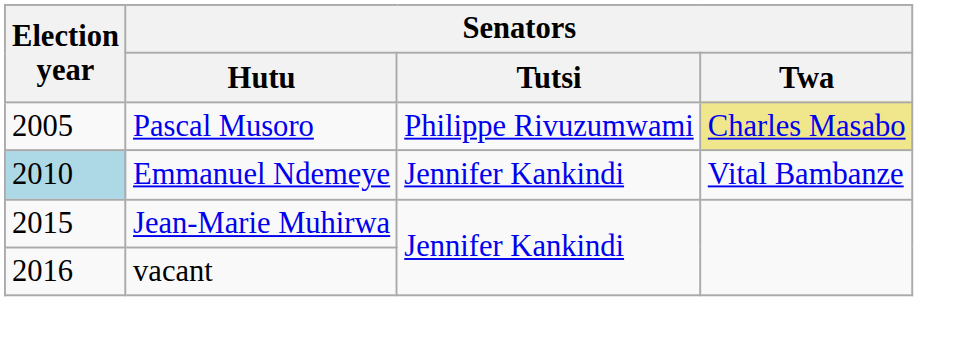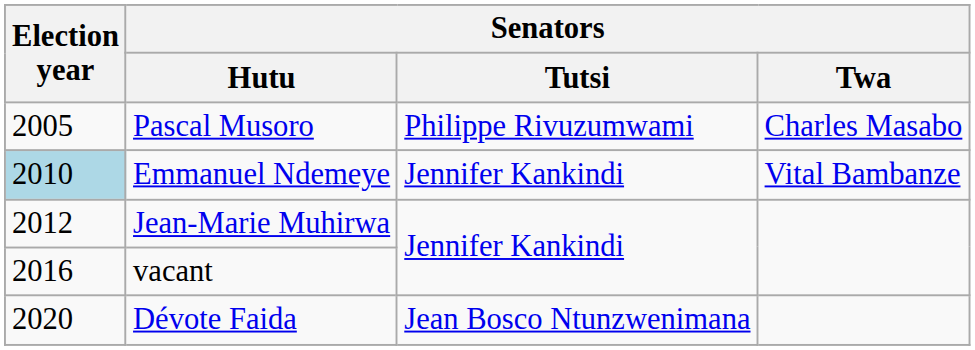 <table class="wikitable sortable">
 <tr>
 <th rowspan=2>Election<br>year</th>
 <th colspan=3>Senators</th>
 </tr>
 <tr>
 <th>Hutu</th>
 <th>Tutsi</th>
 <th>Twa</th>
 </tr>
 <tr>
 <td>2005</td>
 <td><a href='#'>Pascal Musoro</a></td>
 <td><a href='#'>Philippe Rivuzumwami</a></td>
-<td style="background: khaki;"><a href='#'>Charles Masabo</a></td>
+<td><a href='#'>Charles Masabo</a></td>
 </tr>
 <tr>
 <td style="background: lightblue;">2010</td>
 <td><a href='#'>Emmanuel Ndemeye</a></td>
 <td><a href='#'>Jennifer Kankindi</a></td>
 <td><a href='#'>Vital Bambanze</a></td>
 </tr>
 <tr>
-<td>2015</td>
+<td>2012</td>
 <td><a href='#'>Jean-Marie Muhirwa</a></td>
 <td rowspan=2><a href='#'>Jennifer Kankindi</a></td>
 <td rowspan=2></td>
 </tr>
 <tr>
 <td>2016</td>
 <td>vacant</td>
 </tr>
+<tr>
+<td>2020</td>
+<td><a href='#'>Dévote Faida</a></td>
+<td><a href='#'>Jean Bosco Ntunzwenimana</a></td>
+<td></td>
+</tr>
 </table>
